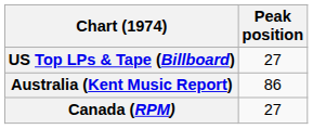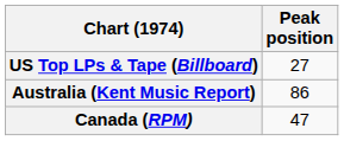 <table class="wikitable plainrowheaders" style="text-align:center;">
 <tr>
 <th>Chart (1974)</th>
 <th>Peak<br>position</th>
 </tr>
 <tr>
 <th scope="row">US <a href='#'>Top LPs & Tape</a> (<em><a href='#'>Billboard</a></em>)</th>
 <td align="center">27</td>
 </tr>
 <tr>
 <th scope="row">Australia (<a href='#'>Kent Music Report</a>)</th>
 <td>86</td>
 </tr>
 <tr>
 <th scope="row">Canada (<em><a href='#'>RPM</a>)</em></th>
-<td>27</td>
+<td>47</td>
 </tr>
 </table>
